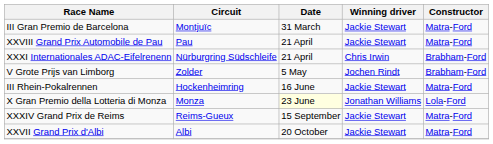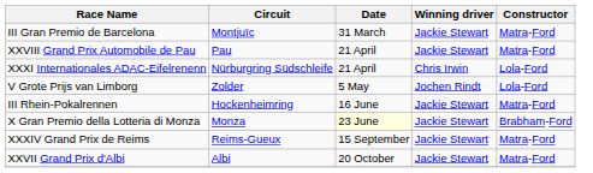 <table class="wikitable" style="font-size:95%">
 <tr>
 <th>Race Name</th>
 <th>Circuit</th>
 <th>Date</th>
 <th>Winning driver</th>
 <th>Constructor</th>
 </tr>
 <tr>
 <td> III Gran Premio de Barcelona</td>
 <td><a href='#'>Montjuïc</a></td>
 <td>31 March</td>
 <td> <a href='#'>Jackie Stewart</a></td>
 <td> <a href='#'>Matra</a>-<a href='#'>Ford</a></td>
 </tr>
 <tr>
 <td> XXVIII <a href='#'>Grand Prix Automobile de Pau</a></td>
 <td><a href='#'>Pau</a></td>
 <td>21 April</td>
 <td> <a href='#'>Jackie Stewart</a></td>
 <td> <a href='#'>Matra</a>-<a href='#'>Ford</a></td>
 </tr>
 <tr>
 <td> XXXI <a href='#'>Internationales ADAC-Eifelrenenn</a></td>
 <td><a href='#'>Nürburgring Südschleife</a></td>
 <td>21 April</td>
 <td> <a href='#'>Chris Irwin</a></td>
-<td> <a href='#'>Brabham</a>-<a href='#'>Ford</a></td>
+<td> <a href='#'>Lola</a>-<a href='#'>Ford</a></td>
 </tr>
 <tr>
 <td> V Grote Prijs van Limborg</td>
 <td><a href='#'>Zolder</a></td>
 <td>5 May</td>
 <td> <a href='#'>Jochen Rindt</a></td>
-<td> <a href='#'>Brabham</a>-<a href='#'>Ford</a></td>
+<td> <a href='#'>Lola</a>-<a href='#'>Ford</a></td>
 </tr>
 <tr>
 <td> III Rhein-Pokalrennen</td>
 <td><a href='#'>Hockenheimring</a></td>
 <td>16 June</td>
 <td> <a href='#'>Jackie Stewart</a></td>
 <td> <a href='#'>Matra</a>-<a href='#'>Ford</a></td>
 </tr>
 <tr>
 <td> X Gran Premio della Lotteria di Monza</td>
 <td><a href='#'>Monza</a></td>
 <td style="background: lightyellow;">23 June</td>
-<td> <a href='#'>Jonathan Williams</a></td>
-<td> <a href='#'>Lola</a>-<a href='#'>Ford</a></td>
+<td> <a href='#'>Jackie Stewart</a></td>
+<td> <a href='#'>Brabham</a>-<a href='#'>Ford</a></td>
 </tr>
 <tr>
 <td> XXXIV Grand Prix de Reims</td>
 <td><a href='#'>Reims-Gueux</a></td>
 <td>15 September</td>
 <td> <a href='#'>Jackie Stewart</a></td>
 <td> <a href='#'>Matra</a>-<a href='#'>Ford</a></td>
 </tr>
 <tr>
 <td> XXVII <a href='#'>Grand Prix d'Albi</a></td>
 <td><a href='#'>Albi</a></td>
 <td>20 October</td>
 <td> <a href='#'>Jackie Stewart</a></td>
 <td> <a href='#'>Matra</a>-<a href='#'>Ford</a></td>
 </tr>
 <tr>
 </tr>
 </table>
